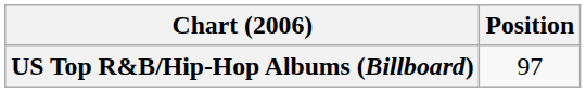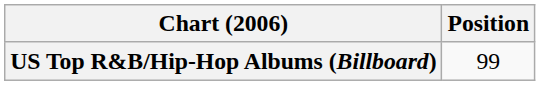 <table class="wikitable plainrowheaders" style="text-align:center">
 <tr>
 <th scope="col">Chart (2006)</th>
 <th scope="col">Position</th>
 </tr>
 <tr>
 <th scope="row">US Top R&B/Hip-Hop Albums (<em>Billboard</em>)</th>
-<td>97</td>
+<td>99</td>
 </tr>
 </table>
